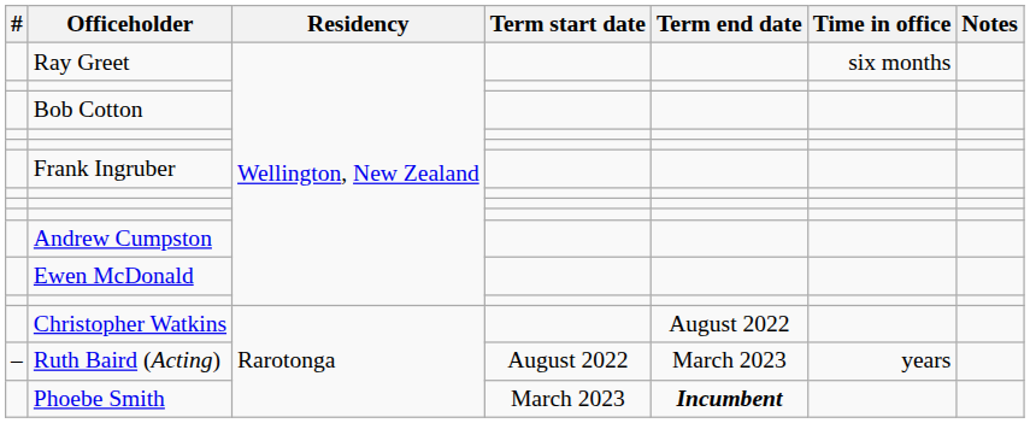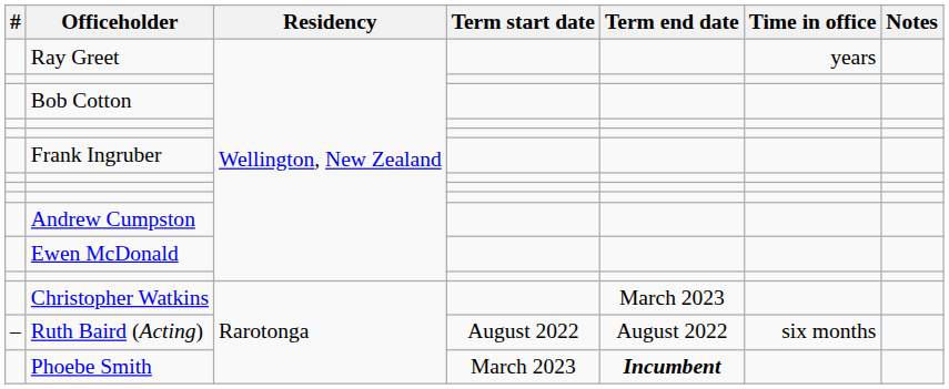 <table class='wikitable sortable'>
 <tr>
 <th>#</th>
 <th>Officeholder</th>
 <th>Residency</th>
 <th>Term start date</th>
 <th>Term end date</th>
 <th>Time in office</th>
 <th>Notes</th>
 </tr>
 <tr>
 <td align=center></td>
 <td>Ray Greet</td>
 <td rowspan=12><a href='#'>Wellington</a>, <a href='#'>New Zealand</a></td>
 <td align=center></td>
 <td align=center></td>
-<td align=right>six months</td>
+<td align=right> years</td>
 <td></td>
 </tr>
 <tr>
 <td align=center></td>
 <td></td>
 <td align=center></td>
 <td align=center></td>
 <td align=right></td>
 <td></td>
 </tr>
 <tr>
 <td align=center></td>
 <td>Bob Cotton</td>
 <td align=center></td>
 <td align=center></td>
 <td align=right></td>
 <td></td>
 </tr>
 <tr>
 <td align=center></td>
 <td></td>
 <td align=center></td>
 <td align=center></td>
 <td align=right></td>
 <td></td>
 </tr>
 <tr>
 <td align=center></td>
 <td></td>
 <td align=center></td>
 <td align=center></td>
 <td align=right></td>
 <td></td>
 </tr>
 <tr>
 <td align=center></td>
 <td>Frank Ingruber</td>
 <td align=center></td>
 <td align=center></td>
 <td align=right></td>
 <td></td>
 </tr>
 <tr>
 <td align=center></td>
 <td></td>
 <td align=center></td>
 <td align=center></td>
 <td align=right></td>
 <td></td>
 </tr>
 <tr>
 <td align=center></td>
 <td></td>
 <td align=center></td>
 <td align=center></td>
 <td align=right></td>
 <td></td>
 </tr>
 <tr>
 <td align=center></td>
 <td></td>
 <td align=center></td>
 <td align=center></td>
 <td align=right></td>
 <td></td>
 </tr>
 <tr>
 <td align=center></td>
 <td><a href='#'>Andrew Cumpston</a></td>
 <td align=center></td>
 <td align=center></td>
 <td align=right></td>
 <td></td>
 </tr>
 <tr>
 <td align=center></td>
 <td><a href='#'>Ewen McDonald</a></td>
 <td align=center></td>
 <td align=center></td>
 <td align=right></td>
 <td></td>
 </tr>
 <tr>
 <td align=center></td>
 <td></td>
 <td align=center></td>
 <td align=center></td>
 <td align=right></td>
 <td></td>
 </tr>
 <tr>
 <td align=center></td>
 <td><a href='#'>Christopher Watkins</a></td>
 <td rowspan=3>Rarotonga</td>
 <td align=center></td>
-<td align=center>August 2022</td>
+<td align=center>March 2023</td>
 <td align=right></td>
 <td></td>
 </tr>
 <tr>
 <td align=center>–</td>
 <td><a href='#'>Ruth Baird</a> (<em>Acting</em>)</td>
 <td align=center>August 2022</td>
-<td align=center>March 2023</td>
-<td align=right> years</td>
+<td align=center>August 2022</td>
+<td align=right>six months</td>
 <td></td>
 </tr>
 <tr>
 <td align=center></td>
 <td><a href='#'>Phoebe Smith</a></td>
 <td align=center>March 2023</td>
 <td align=center><strong><em>Incumbent</em></strong></td>
 <td align=right></td>
 <td></td>
 </tr>
 </table>
